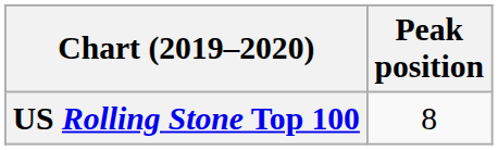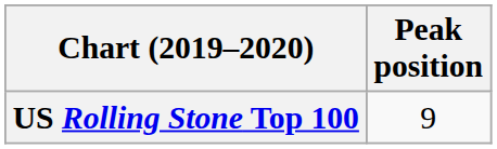 <table class="wikitable sortable plainrowheaders" style="text-align:center">
 <tr>
 <th scope="col">Chart (2019–2020)</th>
 <th scope="col">Peak<br>position</th>
 </tr>
 <tr>
 <th scope="row">US <a href='#'><em>Rolling Stone</em> Top 100</a></th>
-<td>8</td>
+<td>9</td>
 </tr>
 </table>
